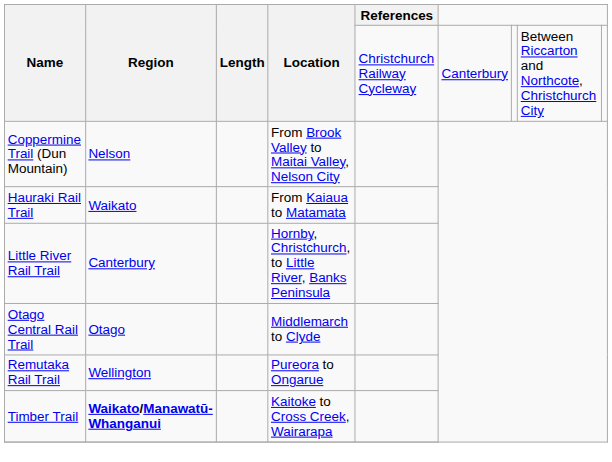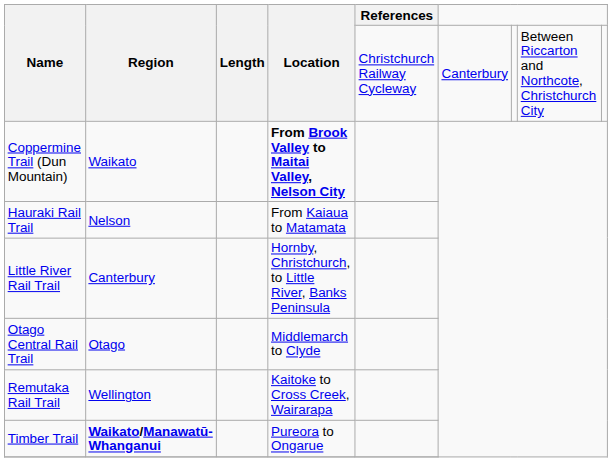 <table class="wikitable sortable" style="font-size: 85%">
 <tr>
 <th scope="col" rowspan="2">Name</th>
 <th scope="col" rowspan="2">Region</th>
 <th scope="col" rowspan="2">Length</th>
 <th scope="col" rowspan="2">Location</th>
 <th class="unsortable">References</th>
 </tr>
 <tr>
 <td><a href='#'>Christchurch Railway Cycleway</a></td>
 <td><a href='#'>Canterbury</a></td>
 <td></td>
 <td data-sort-value="Christchurch">Between <a href='#'>Riccarton</a> and <a href='#'>Northcote</a>, <a href='#'>Christchurch City</a></td>
 <td></td>
 </tr>
 <tr>
 <td><a href='#'>Coppermine Trail</a> (Dun Mountain)</td>
-<td><a href='#'>Nelson</a></td>
+<td><a href='#'>Waikato</a></td>
 <td></td>
-<td data-sort-value="Dun Mountain">From <a href='#'>Brook Valley</a> to <a href='#'>Maitai Valley</a>, <a href='#'>Nelson City</a></td>
+<td data-sort-value="Dun Mountain"><strong>From <a href='#'>Brook Valley</a> to <a href='#'>Maitai Valley</a>, <a href='#'>Nelson City</a></strong></td>
 <td></td>
 </tr>
 <tr>
 <td><a href='#'>Hauraki Rail Trail</a></td>
-<td><a href='#'>Waikato</a></td>
+<td><a href='#'>Nelson</a></td>
 <td></td>
 <td data-sort-value="Hauraki">From <a href='#'>Kaiaua</a> to <a href='#'>Matamata</a></td>
 <td></td>
 </tr>
 <tr>
 <td><a href='#'>Little River Rail Trail</a></td>
 <td><a href='#'>Canterbury</a></td>
 <td></td>
 <td data-sort-value="Little River"><a href='#'>Hornby</a>, <a href='#'>Christchurch</a>, to <a href='#'>Little River</a>, <a href='#'>Banks Peninsula</a></td>
 <td></td>
 </tr>
 <tr>
 <td><a href='#'>Otago Central Rail Trail</a></td>
 <td><a href='#'>Otago</a></td>
 <td></td>
 <td data-sort-value="Otago"><a href='#'>Middlemarch</a> to <a href='#'>Clyde</a></td>
 <td></td>
 </tr>
 <tr>
 <td><a href='#'>Remutaka Rail Trail</a></td>
 <td><a href='#'>Wellington</a></td>
 <td></td>
-<td data-sort-value="Timber Trail"><a href='#'>Pureora</a> to <a href='#'>Ongarue</a></td>
+<td data-sort-value="Remutaka"><a href='#'>Kaitoke</a> to <a href='#'>Cross Creek</a>, <a href='#'>Wairarapa</a></td>
 <td></td>
 </tr>
 <tr>
 <td><a href='#'>Timber Trail</a></td>
 <td><strong><a href='#'>Waikato</a>/<a href='#'>Manawatū-Whanganui</a></strong></td>
 <td></td>
-<td data-sort-value="Remutaka"><a href='#'>Kaitoke</a> to <a href='#'>Cross Creek</a>, <a href='#'>Wairarapa</a></td>
+<td data-sort-value="Timber Trail"><a href='#'>Pureora</a> to <a href='#'>Ongarue</a></td>
 <td></td>
 </tr>
 <tr>
 </tr>
 </table>
